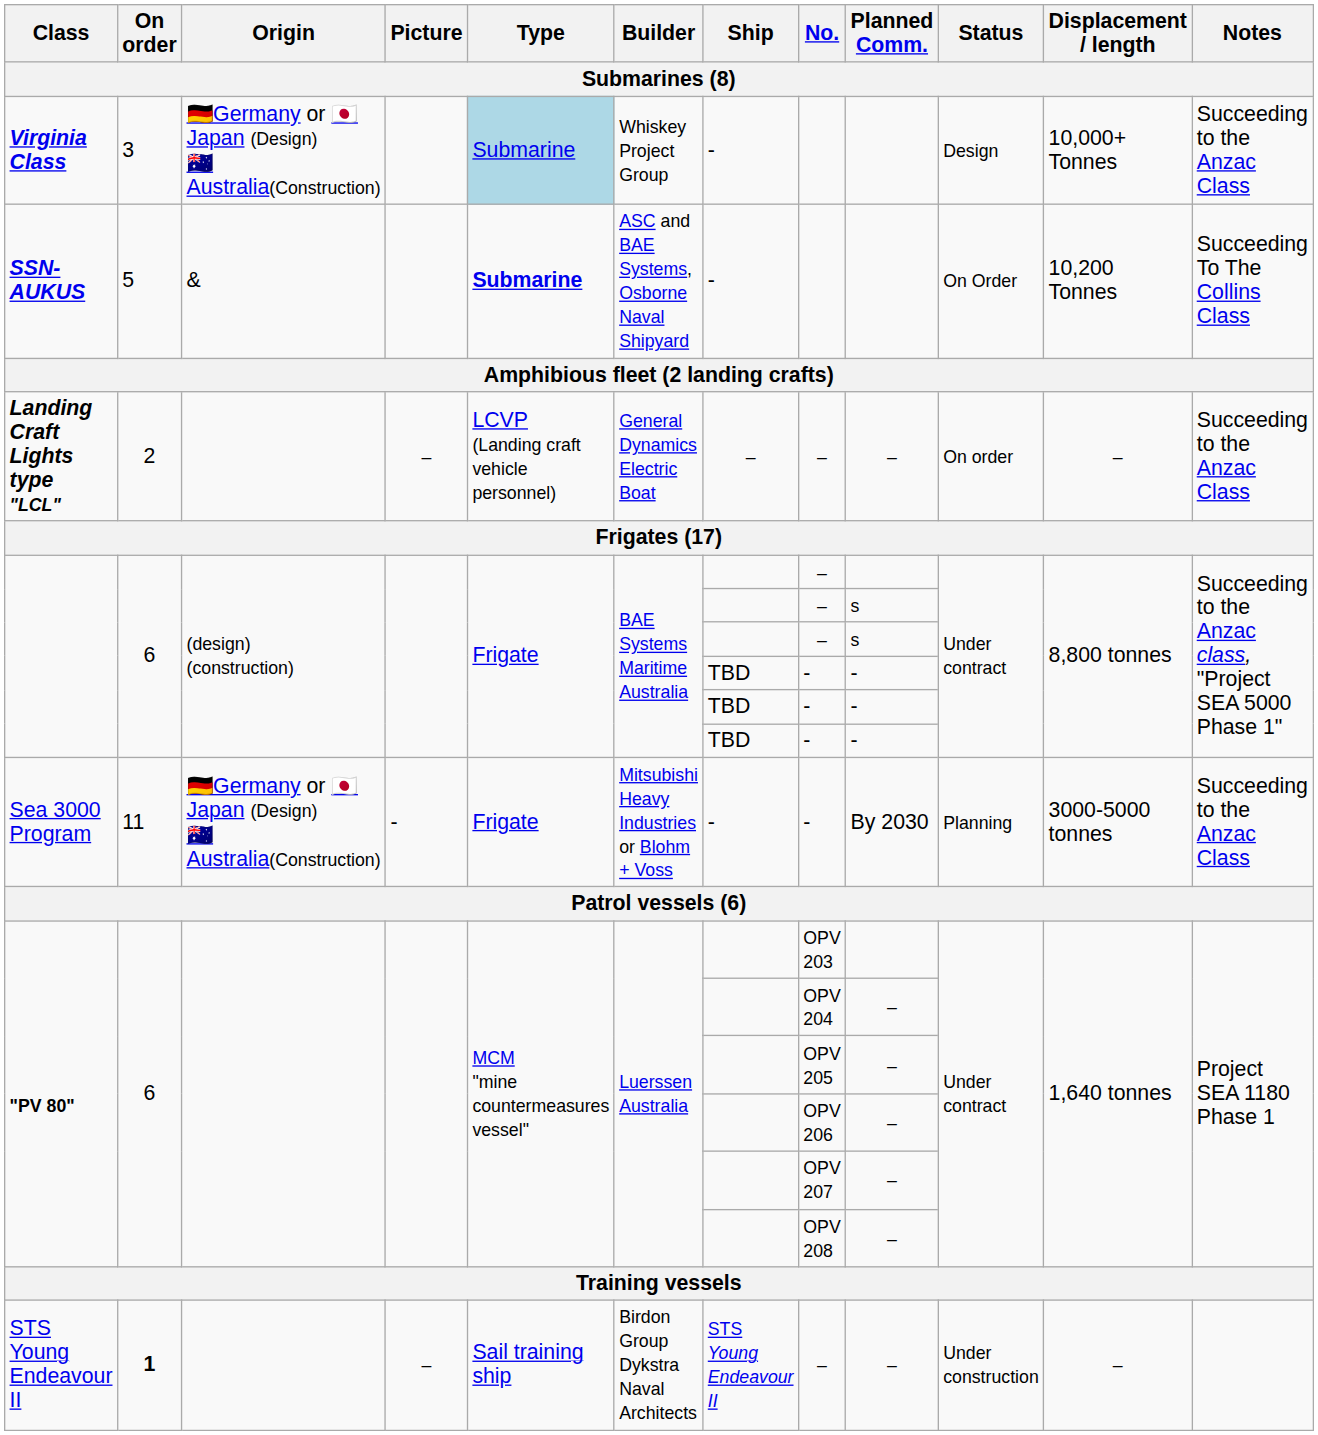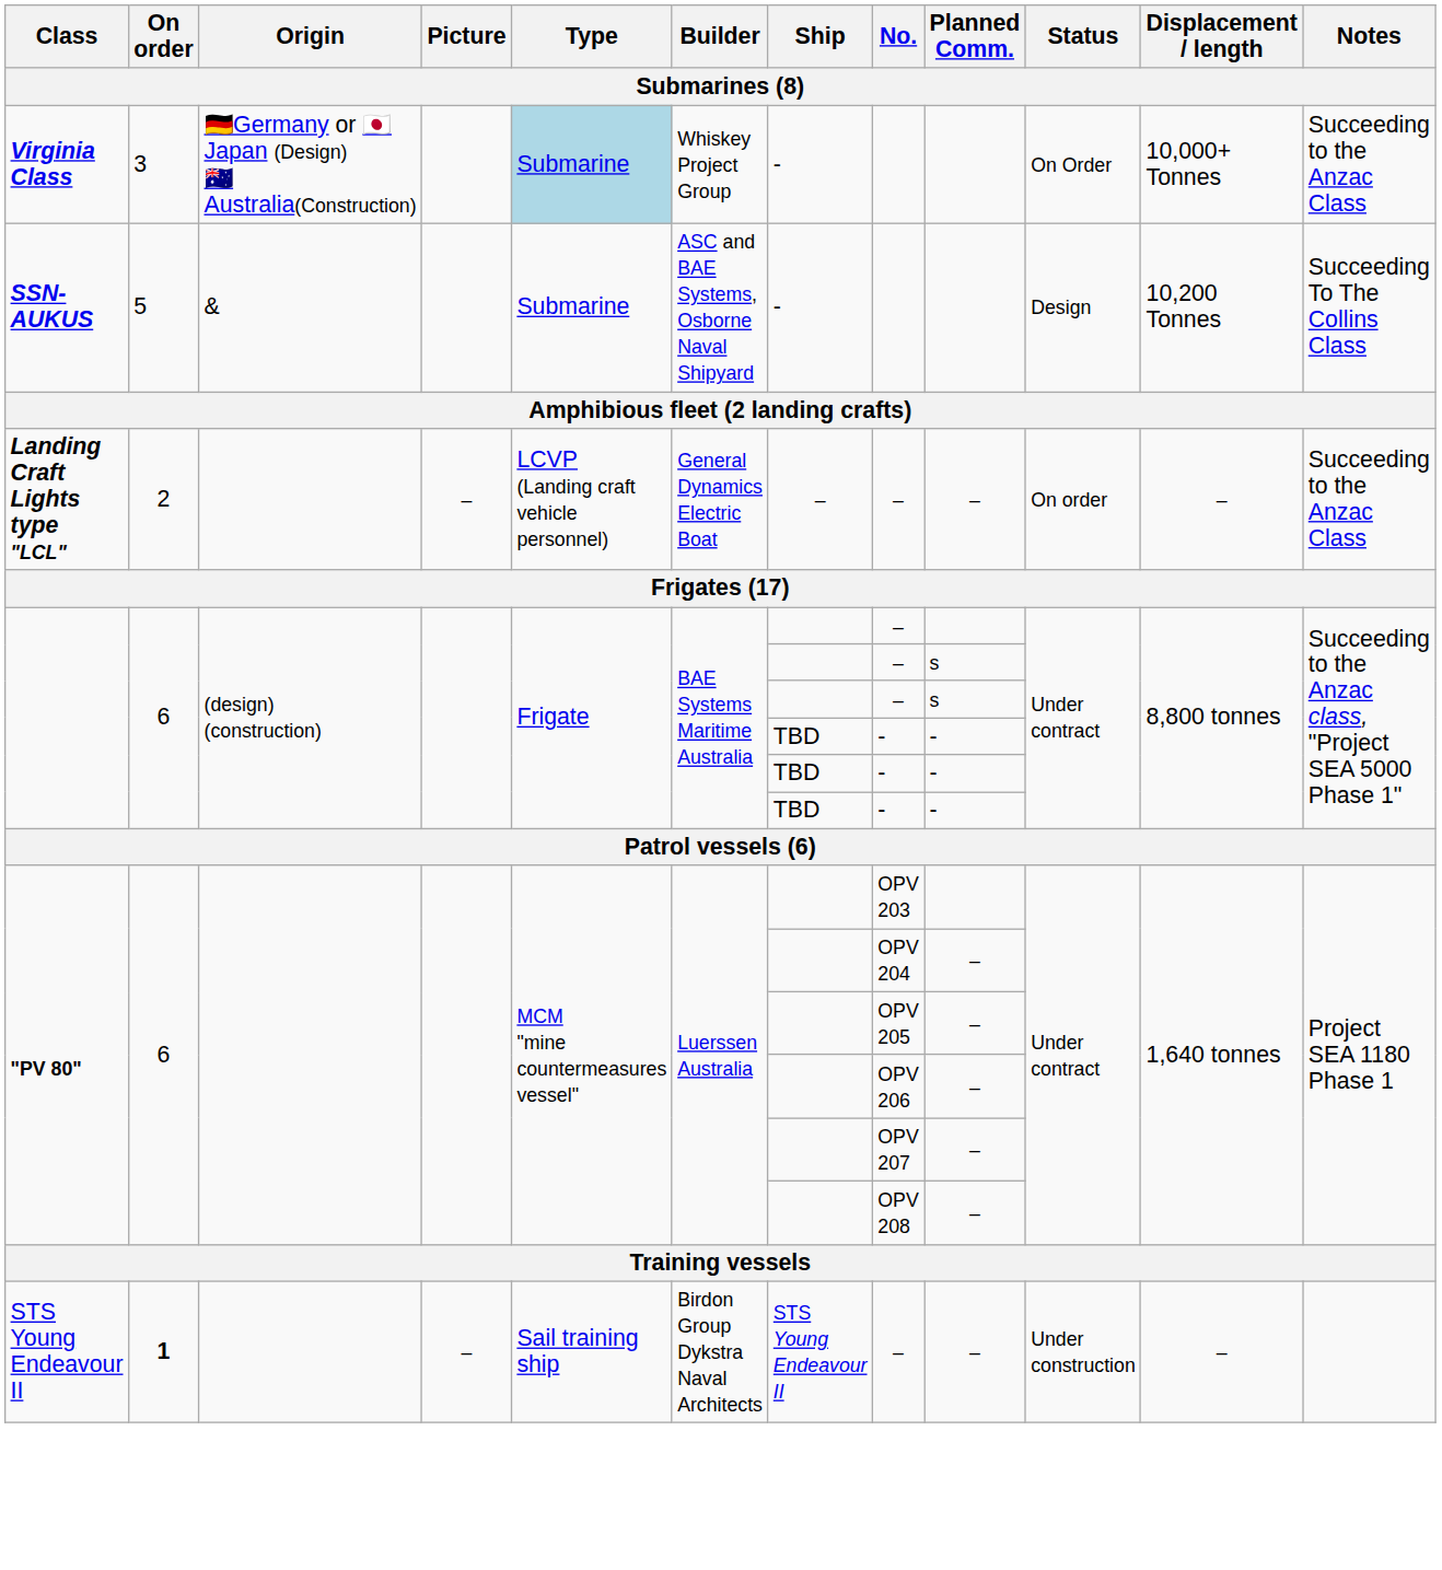 <table class="wikitable">
 <tr>
 <th>Class</th>
 <th>On order</th>
 <th>Origin</th>
 <th>Picture</th>
 <th>Type</th>
 <th>Builder</th>
 <th>Ship</th>
 <th><a href='#'>No.</a></th>
 <th>Planned <a href='#'>Comm.</a></th>
 <th>Status</th>
 <th>Displacement / length</th>
 <th>Notes</th>
 </tr>
 <tr>
 <th colspan="12"><strong>Submarines (8)</strong></th>
 </tr>
 <tr>
 <td><a href='#'><strong><em>Virginia Class</em></strong></a></td>
 <td>3</td>
 <td><a href='#'>🇩🇪Germany</a> or <a href='#'>🇯🇵Japan</a> <small>(Design)</small><br><a href='#'>🇦🇺Australia</a><small>(Construction)</small></td>
 <td></td>
 <td style="background: lightblue;"><a href='#'>Submarine</a></td>
 <td><small>Whiskey Project Group</small></td>
 <td>-</td>
 <td></td>
 <td></td>
-<td><small>Design</small></td>
+<td><small>On Order</small></td>
 <td>10,000+ Tonnes</td>
 <td>Succeeding to the <a href='#'>Anzac Class</a></td>
 </tr>
 <tr>
 <td><strong><em><a href='#'>SSN-AUKUS</a></em></strong></td>
 <td>5</td>
 <td> &</td>
 <td></td>
-<td><strong><a href='#'>Submarine</a></strong></td>
+<td><a href='#'>Submarine</a></td>
 <td><small><a href='#'>ASC</a> and <a href='#'>BAE Systems</a>, <a href='#'>Osborne Naval Shipyard</a></small></td>
 <td>-</td>
 <td></td>
 <td></td>
-<td><small>On Order</small></td>
+<td><small>Design</small></td>
 <td>10,200 Tonnes</td>
 <td>Succeeding To The <a href='#'>Collins Class</a></td>
 </tr>
 <tr>
 <th colspan="12">Amphibious fleet (2 landing crafts)</th>
 </tr>
 <tr>
 <td><strong><em>Landing Craft Lights<em> type<strong><br><small></em>"LCL"<em></small></td>
 <td style="text-align: center;"></strong>2<strong></td>
 <td></td>
 <td style="text-align: center;"><small>–</small></td>
 <td><a href='#'>LCVP</a><br><small>(Landing craft vehicle personnel)</small></td>
 <td><a href='#'><small>General Dynamics Electric Boat</small></a></td>
 <td style="text-align: center;"><small>–</small></td>
 <td style="text-align: center;"><small>–</small></td>
 <td style="text-align: center;"><small>–</small></td>
 <td><small>On order</small></td>
 <td style="text-align: center;"><small>–</small></td>
 <td>Succeeding to the <a href='#'>Anzac Class</a></td>
 </tr>
 <tr>
 <th colspan="12">Frigates (17)</th>
 </tr>
 <tr>
 <td rowspan="6"></strong><strong></td>
 <td rowspan="6" style="text-align: center;"></strong>6<strong></td>
 <td rowspan="6"> <small>(design)</small><br> <small>(construction)</small></td>
 <td rowspan="6"></td>
 <td rowspan="6"><a href='#'>Frigate</a></td>
 <td rowspan="6"><a href='#'><small>BAE Systems Maritime Australia</small></a></td>
 <td><small></small></td>
 <td style="text-align: center;"><small>–</small></td>
 <td><small></small></td>
 <td rowspan="6"><small>Under contract</small></td>
 <td rowspan="6">8,800 tonnes</td>
 <td rowspan="6">Succeeding to the <a href='#'></em>Anzac<em> class</a>, </em>"Project SEA 5000 Phase 1"<em></td>
 </tr>
 <tr>
 <td><small></small></td>
 <td style="text-align: center;"><small>–</small></td>
 <td><small>s</small></td>
 </tr>
 <tr>
 <td></td>
 <td style="text-align: center;"><small>–</small></td>
 <td><small>s</small></td>
 </tr>
 <tr>
 <td></em>TBD<em></td>
 <td>-</td>
 <td>-</td>
 </tr>
 <tr>
 <td></em>TBD<em></td>
 <td>-</td>
 <td>-</td>
 </tr>
 <tr>
 <td></em>TBD<em></td>
 <td>-</td>
 <td>-</td>
 </tr>
 <tr>
-<td><a href='#'></em></strong>Sea 3000 Program<strong><em></a></td>
-<td></strong>11<strong></td>
-<td><a href='#'>🇩🇪Germany</a> or <a href='#'>🇯🇵Japan</a> <small>(Design)</small><br><a href='#'>🇦🇺Australia</a><small>(Construction)</small></td>
-<td>-</td>
-<td><a href='#'>Frigate</a></td>
-<td><small><a href='#'>Mitsubishi Heavy Industries</a> or <a href='#'>Blohm + Voss</a></small></td>
-<td>-</td>
-<td>-</td>
-<td>By 2030</td>
-<td><small>Planning</small></td>
-<td>3000-5000 tonnes</td>
-<td>Succeeding to the <a href='#'>Anzac Class</a></td>
-</tr>
-<tr>
 <th colspan="12">Patrol vessels (6)</th>
 </tr>
 <tr>
 <td rowspan="6"></strong><strong><br><small></em>"PV 80"<em></small></td>
 <td rowspan="6" style="text-align: center;"></strong>6<strong></td>
 <td rowspan="6"></td>
 <td rowspan="6"></td>
 <td rowspan="6"><a href='#'><small>MCM</small></a><br><small></em>"mine countermeasures vessel"<em></small></td>
 <td rowspan="6"><small><a href='#'>Luerssen Australia</a></small></td>
 <td><small></small></td>
 <td><small>OPV 203</small></td>
 <td><small></small></td>
 <td rowspan="6"><small>Under contract</small></td>
 <td rowspan="6">1,640 tonnes</td>
 <td rowspan="6">Project SEA 1180 Phase 1</td>
 </tr>
 <tr>
 <td><small></small></td>
 <td><small>OPV 204</small></td>
 <td style="text-align: center;"><small>–</small></td>
 </tr>
 <tr>
 <td><small></small></td>
 <td><small>OPV 205</small></td>
 <td style="text-align: center;"><small>–</small></td>
 </tr>
 <tr>
 <td><small></small></td>
 <td><small>OPV 206</small></td>
 <td style="text-align: center;"><small>–</small></td>
 </tr>
 <tr>
 <td><small></small></td>
 <td><small>OPV 207</small></td>
 <td style="text-align: center;"><small>–</small></td>
 </tr>
 <tr>
 <td><small></small></td>
 <td><small>OPV 208</small></td>
 <td style="text-align: center;"><small>–</small></td>
 </tr>
 <tr>
 <th colspan="12">Training vessels</th>
 </tr>
 <tr>
 <td><a href='#'></strong>STS </em>Young Endeavour II</em></strong></a></td>
 <td style="text-align: center;"><strong>1</strong></td>
 <td></td>
 <td style="text-align: center;"><small>–</small></td>
 <td><a href='#'>Sail training ship</a></td>
 <td><small>Birdon Group</small><br><small>Dykstra Naval Architects</small></td>
 <td><a href='#'><small>STS <em>Young Endeavour II</em></small></a></td>
 <td style="text-align: center;"><small>–</small></td>
 <td style="text-align: center;"><small>–</small></td>
 <td><small>Under construction</small></td>
 <td style="text-align: center;"><small>–</small></td>
 <td></td>
 </tr>
 </table>
